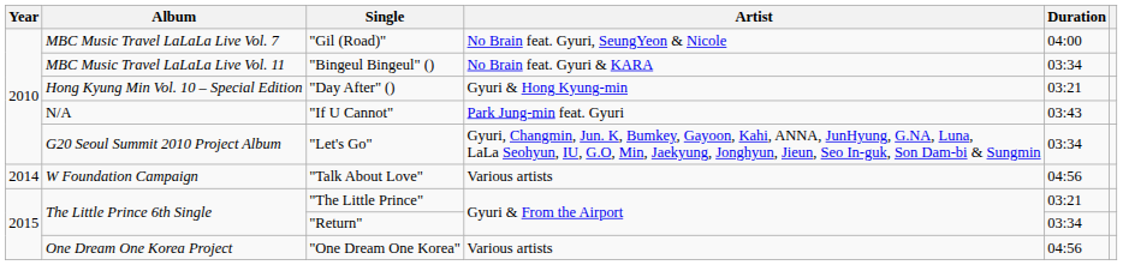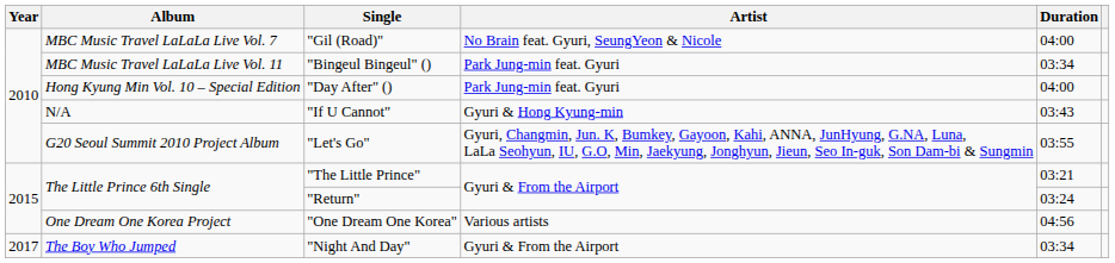 <table class="wikitable">
 <tr>
 <th scope="col">Year</th>
 <th>Album</th>
 <th>Single</th>
 <th scope="col">Artist</th>
 <th>Duration</th>
 <th scope="col" class="unsortable"></th>
 </tr>
 <tr>
 <td rowspan="5">2010</td>
 <td><em>MBC Music Travel LaLaLa Live Vol. 7</em></td>
 <td>"Gil (Road)"</td>
 <td><a href='#'>No Brain</a> feat. Gyuri, <a href='#'>SeungYeon</a> & <a href='#'>Nicole</a></td>
 <td>04:00</td>
 <td></td>
 </tr>
 <tr>
 <td><em>MBC Music Travel LaLaLa Live Vol. 11</em></td>
 <td>"Bingeul Bingeul" ()</td>
-<td><a href='#'>No Brain</a> feat. Gyuri & <a href='#'>KARA</a></td>
+<td><a href='#'>Park Jung-min</a> feat. Gyuri</td>
 <td>03:34</td>
 <td></td>
 </tr>
 <tr>
 <td><em>Hong Kyung Min Vol. 10 – Special Edition</em></td>
 <td>"Day After" ()</td>
-<td>Gyuri & <a href='#'>Hong Kyung-min</a></td>
-<td>03:21</td>
+<td><a href='#'>Park Jung-min</a> feat. Gyuri</td>
+<td>04:00</td>
 <td></td>
 </tr>
 <tr>
 <td>N/A</td>
 <td>"If U Cannot"</td>
-<td><a href='#'>Park Jung-min</a> feat. Gyuri</td>
+<td>Gyuri & <a href='#'>Hong Kyung-min</a></td>
 <td>03:43</td>
 <td></td>
 </tr>
 <tr>
 <td><em>G20 Seoul Summit 2010 Project Album</em></td>
 <td>"Let's Go"</td>
 <td>Gyuri, <a href='#'>Changmin</a>, <a href='#'>Jun. K</a>, <a href='#'>Bumkey</a>, <a href='#'>Gayoon</a>, <a href='#'>Kahi</a>, ANNA, <a href='#'>JunHyung</a>, <a href='#'>G.NA</a>, <a href='#'>Luna</a>,<br>LaLa <a href='#'>Seohyun</a>, <a href='#'>IU</a>, <a href='#'>G.O</a>, <a href='#'>Min</a>, <a href='#'>Jaekyung</a>, <a href='#'>Jonghyun</a>, <a href='#'>Jieun</a>, <a href='#'>Seo In-guk</a>, <a href='#'>Son Dam-bi</a> & <a href='#'>Sungmin</a></td>
-<td>03:34</td>
-<td></td>
-</tr>
-<tr>
-<td>2014</td>
-<td><em>W Foundation Campaign</em></td>
-<td>"Talk About Love"</td>
-<td>Various artists</td>
-<td>04:56</td>
+<td>03:55</td>
 <td></td>
 </tr>
 <tr>
 <td rowspan="3">2015</td>
 <td rowspan="2"><em>The Little Prince</em> <em>6th Single</em></td>
 <td>"The Little Prince"</td>
 <td rowspan="2">Gyuri & <a href='#'>From the Airport</a></td>
 <td>03:21</td>
 <td></td>
 </tr>
 <tr>
 <td>"Return"</td>
-<td>03:34</td>
+<td>03:24</td>
 <td></td>
 </tr>
 <tr>
 <td><em>One Dream One Korea Project</em></td>
 <td>"One Dream One Korea"</td>
 <td>Various artists</td>
 <td>04:56</td>
 <td></td>
 </tr>
+<tr>
+<td>2017</td>
+<td><em><a href='#'>The Boy Who Jumped</a></em></td>
+<td>"Night And Day"</td>
+<td>Gyuri & From the Airport</td>
+<td>03:34</td>
+<td></td>
+</tr>
 </table>
